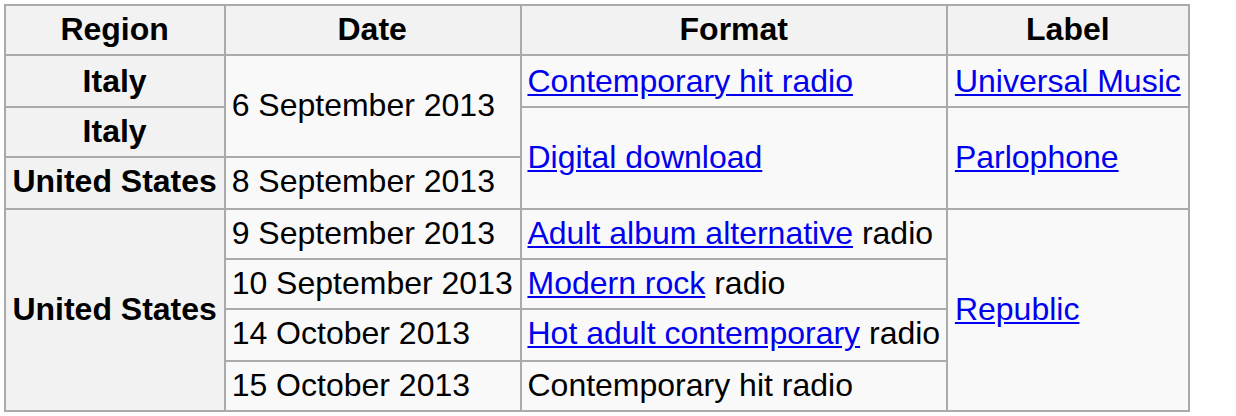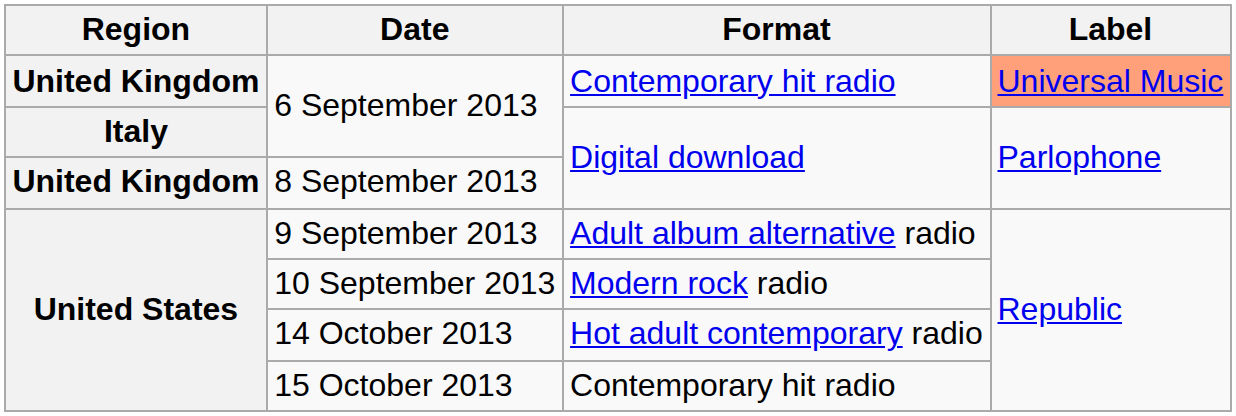 <table class="wikitable plainrowheaders">
 <tr>
 <th scope="col">Region</th>
 <th scope="col">Date</th>
 <th scope="col">Format</th>
 <th scope="col">Label</th>
 </tr>
 <tr>
-<th scope="row">Italy</th>
+<th scope="row">United Kingdom</th>
 <td rowspan="2">6 September 2013</td>
 <td><a href='#'>Contemporary hit radio</a></td>
-<td><a href='#'>Universal Music</a></td>
+<td style="background: lightsalmon;"><a href='#'>Universal Music</a></td>
 </tr>
 <tr>
 <th scope="row">Italy</th>
 <td rowspan="2"><a href='#'>Digital download</a></td>
 <td rowspan="2"><a href='#'>Parlophone</a></td>
 </tr>
 <tr>
-<th scope="row">United States</th>
+<th scope="row">United Kingdom</th>
 <td>8 September 2013</td>
 </tr>
 <tr>
 <th scope="row" rowspan="4">United States</th>
 <td>9 September 2013</td>
 <td><a href='#'>Adult album alternative</a> radio</td>
 <td rowspan="4"><a href='#'>Republic</a></td>
 </tr>
 <tr>
 <td>10 September 2013</td>
 <td><a href='#'>Modern rock</a> radio</td>
 </tr>
 <tr>
 <td>14 October 2013</td>
 <td><a href='#'>Hot adult contemporary</a> radio</td>
 </tr>
 <tr>
 <td>15 October 2013</td>
 <td>Contemporary hit radio</td>
 </tr>
 </table>
